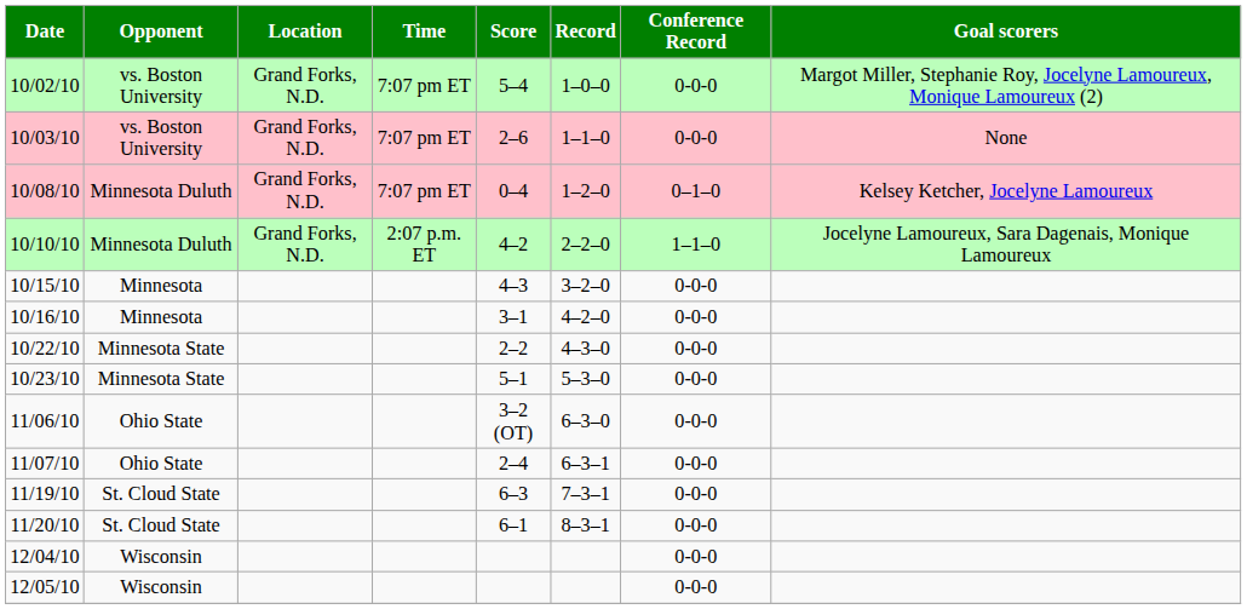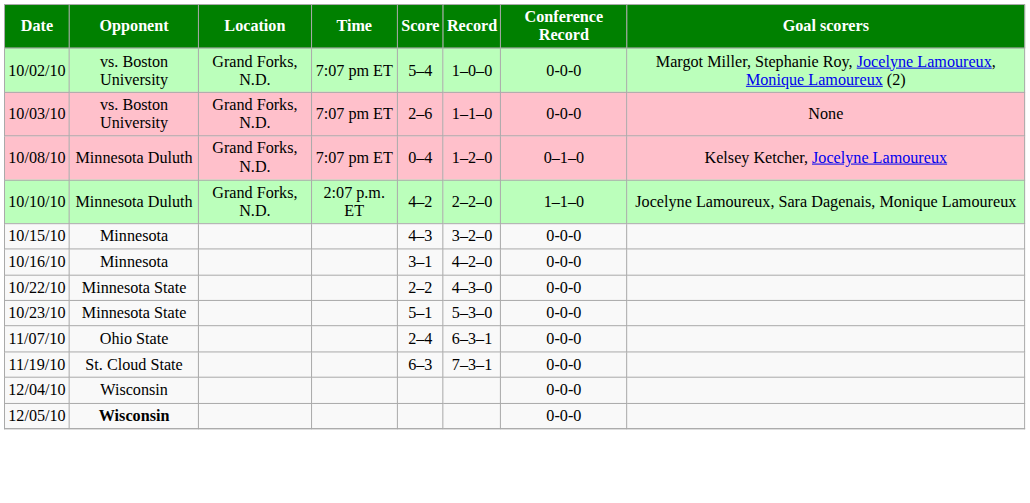 <table class="wikitable" width="80%">
 <tr align="center"  style="background:green;color:#FFFFFF;">
 <td><strong>Date</strong></td>
 <td><strong>Opponent</strong></td>
 <td><strong>Location</strong></td>
 <td><strong>Time</strong></td>
 <td><strong>Score</strong></td>
 <td><strong>Record</strong></td>
 <td><strong>Conference Record</strong></td>
 <td><strong>Goal scorers</strong></td>
 </tr>
 <tr align="center" bgcolor="bbffbb">
 <td>10/02/10</td>
 <td>vs. Boston University</td>
 <td>Grand Forks, N.D.</td>
 <td>7:07 pm ET</td>
 <td>5–4</td>
 <td>1–0–0</td>
 <td>0-0-0</td>
 <td>Margot Miller, Stephanie Roy, <a href='#'>Jocelyne Lamoureux</a>, <a href='#'>Monique Lamoureux</a> (2)</td>
 </tr>
 <tr align="center" bgcolor="pink">
 <td>10/03/10</td>
 <td>vs. Boston University</td>
 <td>Grand Forks, N.D.</td>
 <td>7:07 pm ET</td>
 <td>2–6</td>
 <td>1–1–0</td>
 <td>0-0-0</td>
 <td>None</td>
 </tr>
 <tr align="center" bgcolor="pink">
 <td>10/08/10</td>
 <td>Minnesota Duluth</td>
 <td>Grand Forks, N.D.</td>
 <td>7:07 pm ET</td>
 <td>0–4</td>
 <td>1–2–0</td>
 <td>0–1–0</td>
 <td>Kelsey Ketcher, <a href='#'>Jocelyne Lamoureux</a></td>
 </tr>
 <tr align="center" bgcolor="bbffbb">
 <td>10/10/10</td>
 <td>Minnesota Duluth</td>
 <td>Grand Forks, N.D.</td>
 <td>2:07 p.m. ET</td>
 <td>4–2</td>
 <td>2–2–0</td>
 <td>1–1–0</td>
 <td>Jocelyne Lamoureux, Sara Dagenais, Monique Lamoureux</td>
 </tr>
 <tr align="center" bgcolor="">
 <td>10/15/10</td>
 <td>Minnesota</td>
 <td></td>
 <td></td>
 <td>4–3</td>
 <td>3–2–0</td>
 <td>0-0-0</td>
 <td></td>
 </tr>
 <tr align="center" bgcolor="">
 <td>10/16/10</td>
 <td>Minnesota</td>
 <td></td>
 <td></td>
 <td>3–1</td>
 <td>4–2–0</td>
 <td>0-0-0</td>
 <td></td>
 </tr>
 <tr align="center" bgcolor="">
 <td>10/22/10</td>
 <td>Minnesota State</td>
 <td></td>
 <td></td>
 <td>2–2</td>
 <td>4–3–0</td>
 <td>0-0-0</td>
 <td></td>
 </tr>
 <tr align="center" bgcolor="">
 <td>10/23/10</td>
 <td>Minnesota State</td>
 <td></td>
 <td></td>
 <td>5–1</td>
 <td>5–3–0</td>
 <td>0-0-0</td>
 <td></td>
 </tr>
 <tr align="center" bgcolor="">
-<td>11/06/10</td>
-<td>Ohio State</td>
-<td></td>
-<td></td>
-<td>3–2 (OT)</td>
-<td>6–3–0</td>
-<td>0-0-0</td>
-<td></td>
-</tr>
-<tr align="center" bgcolor="">
 <td>11/07/10</td>
 <td>Ohio State</td>
 <td></td>
 <td></td>
 <td>2–4</td>
 <td>6–3–1</td>
 <td>0-0-0</td>
 <td></td>
 </tr>
 <tr align="center" bgcolor="">
 <td>11/19/10</td>
 <td>St. Cloud State</td>
 <td></td>
 <td></td>
 <td>6–3</td>
 <td>7–3–1</td>
 <td>0-0-0</td>
 <td></td>
 </tr>
 <tr align="center" bgcolor="">
-<td>11/20/10</td>
-<td>St. Cloud State</td>
-<td></td>
-<td></td>
-<td>6–1</td>
-<td>8–3–1</td>
-<td>0-0-0</td>
-<td></td>
-</tr>
-<tr align="center" bgcolor="">
 <td>12/04/10</td>
 <td>Wisconsin</td>
 <td></td>
 <td></td>
 <td></td>
 <td></td>
 <td>0-0-0</td>
 <td></td>
 </tr>
 <tr align="center" bgcolor="">
 <td>12/05/10</td>
-<td>Wisconsin</td>
+<td><strong>Wisconsin</strong></td>
 <td></td>
 <td></td>
 <td></td>
 <td></td>
 <td>0-0-0</td>
 <td></td>
 </tr>
 <tr align="center" bgcolor="">
 </tr>
 </table>
